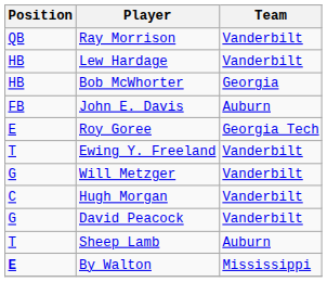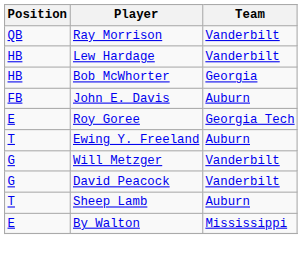 <table class="wikitable" style="font-size: 90%">
 <tr>
 <th>Position</th>
 <th>Player</th>
 <th>Team</th>
 </tr>
 <tr>
 <td><a href='#'>QB</a></td>
 <td><a href='#'>Ray Morrison</a></td>
 <td><a href='#'>Vanderbilt</a></td>
 </tr>
 <tr>
 <td><a href='#'>HB</a></td>
 <td><a href='#'>Lew Hardage</a></td>
 <td><a href='#'>Vanderbilt</a></td>
 </tr>
 <tr>
 <td><a href='#'>HB</a></td>
 <td><a href='#'>Bob McWhorter</a></td>
 <td><a href='#'>Georgia</a></td>
 </tr>
 <tr>
 <td><a href='#'>FB</a></td>
 <td><a href='#'>John E. Davis</a></td>
 <td><a href='#'>Auburn</a></td>
 </tr>
 <tr>
 <td><a href='#'>E</a></td>
 <td><a href='#'>Roy Goree</a></td>
 <td><a href='#'>Georgia Tech</a></td>
 </tr>
 <tr>
 <td><a href='#'>T</a></td>
 <td><a href='#'>Ewing Y. Freeland</a></td>
-<td><a href='#'>Vanderbilt</a></td>
+<td><a href='#'>Auburn</a></td>
 </tr>
 <tr>
 <td><a href='#'>G</a></td>
 <td><a href='#'>Will Metzger</a></td>
-<td><a href='#'>Vanderbilt</a></td>
-</tr>
-<tr>
-<td><a href='#'>C</a></td>
-<td><a href='#'>Hugh Morgan</a></td>
 <td><a href='#'>Vanderbilt</a></td>
 </tr>
 <tr>
 <td><a href='#'>G</a></td>
 <td><a href='#'>David Peacock</a></td>
 <td><a href='#'>Vanderbilt</a></td>
 </tr>
 <tr>
 <td><a href='#'>T</a></td>
 <td><a href='#'>Sheep Lamb</a></td>
 <td><a href='#'>Auburn</a></td>
 </tr>
 <tr>
-<td><strong><a href='#'>E</a></strong></td>
+<td><a href='#'>E</a></td>
 <td><a href='#'>By Walton</a></td>
 <td><a href='#'>Mississippi</a></td>
 </tr>
 <tr>
 </tr>
 </table>
